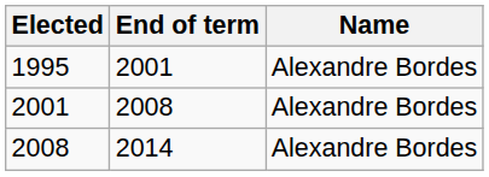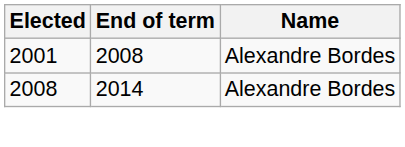 <table class="wikitable">
 <tr>
 <th>Elected</th>
 <th>End of term</th>
 <th>Name</th>
-</tr>
-<tr>
-<td>1995</td>
-<td>2001</td>
-<td>Alexandre Bordes</td>
 </tr>
 <tr>
 <td>2001</td>
 <td>2008</td>
 <td>Alexandre Bordes</td>
 </tr>
 <tr>
 <td>2008</td>
 <td>2014</td>
 <td>Alexandre Bordes</td>
 </tr>
 </table>
